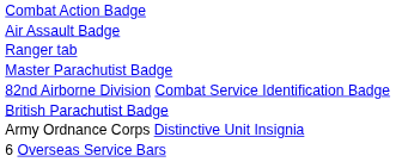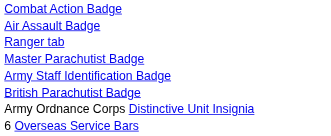 <table>
 <tr>
 <td></td>
 <td><a href='#'>Combat Action Badge</a></td>
 </tr>
 <tr>
 <td></td>
 <td><a href='#'>Air Assault Badge</a></td>
 </tr>
 <tr>
 <td></td>
 <td><a href='#'>Ranger tab</a></td>
 </tr>
 <tr>
 <td></td>
 <td><a href='#'>Master Parachutist Badge</a></td>
 </tr>
 <tr>
 <td></td>
-<td><a href='#'>82nd Airborne Division</a> <a href='#'>Combat Service Identification Badge</a></td>
+<td><a href='#'>Army Staff Identification Badge</a></td>
 </tr>
 <tr>
 <td></td>
 <td><a href='#'>British Parachutist Badge</a></td>
 </tr>
 <tr>
 <td></td>
 <td>Army Ordnance Corps <a href='#'>Distinctive Unit Insignia</a></td>
 </tr>
 <tr>
 <td></td>
 <td>6 <a href='#'>Overseas Service Bars</a></td>
 </tr>
 </table>
